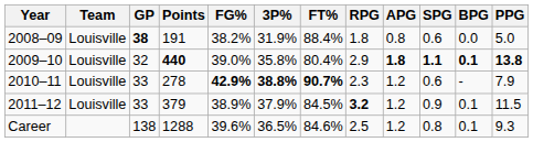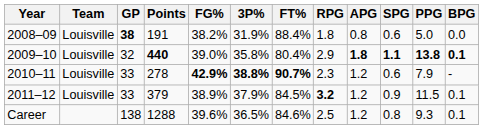 <table class="wikitable">
 <tr>
 <th>Year</th>
 <th>Team</th>
 <th>GP</th>
 <th>Points</th>
 <th>FG%</th>
 <th>3P%</th>
 <th>FT%</th>
 <th>RPG</th>
 <th>APG</th>
 <th>SPG</th>
+<th>PPG</th>
 <th>BPG</th>
-<th>PPG</th>
 </tr>
 <tr>
 <td>2008–09</td>
 <td>Louisville</td>
 <td><strong>38</strong></td>
 <td>191</td>
 <td>38.2%</td>
 <td>31.9%</td>
 <td>88.4%</td>
 <td>1.8</td>
 <td>0.8</td>
 <td>0.6</td>
+<td>5.0</td>
 <td>0.0</td>
-<td>5.0</td>
 </tr>
 <tr>
 <td>2009–10</td>
 <td>Louisville</td>
 <td>32</td>
 <td><strong>440</strong></td>
 <td>39.0%</td>
 <td>35.8%</td>
 <td>80.4%</td>
 <td>2.9</td>
 <td><strong>1.8</strong></td>
 <td><strong>1.1</strong></td>
+<td><strong>13.8</strong></td>
 <td><strong>0.1</strong></td>
-<td><strong>13.8</strong></td>
 </tr>
 <tr>
 <td>2010–11</td>
 <td>Louisville</td>
 <td>33</td>
 <td>278</td>
 <td><strong>42.9%</strong></td>
 <td><strong>38.8%</strong></td>
 <td><strong>90.7%</strong></td>
 <td>2.3</td>
 <td>1.2</td>
 <td>0.6</td>
+<td>7.9</td>
 <td>-</td>
-<td>7.9</td>
 </tr>
 <tr>
 <td>2011–12</td>
 <td>Louisville</td>
 <td>33</td>
 <td>379</td>
 <td>38.9%</td>
 <td>37.9%</td>
 <td>84.5%</td>
 <td><strong>3.2</strong></td>
 <td>1.2</td>
 <td>0.9</td>
+<td>11.5</td>
 <td>0.1</td>
-<td>11.5</td>
 </tr>
 <tr>
 <td>Career</td>
 <td></td>
 <td>138</td>
 <td>1288</td>
 <td>39.6%</td>
 <td>36.5%</td>
 <td>84.6%</td>
 <td>2.5</td>
 <td>1.2</td>
 <td>0.8</td>
+<td>9.3</td>
 <td>0.1</td>
-<td>9.3</td>
 </tr>
 </table>
